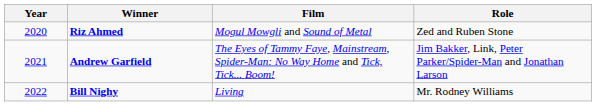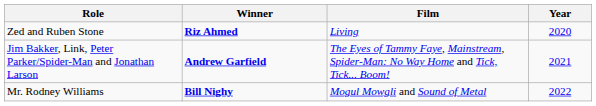 <table class="wikitable" width="95%" cellpadding="5">
 <tr>
-<th width="100"><strong>Year</strong></th>
+<th width="300"><strong>Role</strong></th>
 <th width="250"><strong>Winner</strong></th>
 <th width="350"><strong>Film</strong></th>
-<th width="300"><strong>Role</strong></th>
+<th width="100"><strong>Year</strong></th>
 </tr>
 <tr>
+<td>Zed and Ruben Stone</td>
+<td><strong><a href='#'>Riz Ahmed</a></strong></td>
+<td><em><a href='#'>Living</a></em></td>
 <td style="text-align:center;"><a href='#'>2020</a></td>
-<td><strong><a href='#'>Riz Ahmed</a></strong></td>
-<td><em><a href='#'>Mogul Mowgli</a></em> and <em><a href='#'>Sound of Metal</a></em></td>
-<td>Zed and Ruben Stone</td>
 </tr>
 <tr>
-<td style="text-align:center;"><a href='#'>2021</a></td>
+<td><a href='#'>Jim Bakker</a>, Link, <a href='#'>Peter Parker/Spider-Man</a> and <a href='#'>Jonathan Larson</a></td>
 <td><strong><a href='#'>Andrew Garfield</a></strong></td>
 <td><em><a href='#'>The Eyes of Tammy Faye</a></em>, <em><a href='#'>Mainstream</a></em>, <em><a href='#'>Spider-Man: No Way Home</a></em> and <em><a href='#'>Tick, Tick... Boom!</a></em></td>
-<td><a href='#'>Jim Bakker</a>, Link, <a href='#'>Peter Parker/Spider-Man</a> and <a href='#'>Jonathan Larson</a></td>
+<td style="text-align:center;"><a href='#'>2021</a></td>
 </tr>
 <tr>
+<td>Mr. Rodney Williams</td>
+<td><strong><a href='#'>Bill Nighy</a></strong></td>
+<td><em><a href='#'>Mogul Mowgli</a></em> and <em><a href='#'>Sound of Metal</a></em></td>
 <td style="text-align:center;"><a href='#'>2022</a></td>
-<td><strong><a href='#'>Bill Nighy</a></strong></td>
-<td><em><a href='#'>Living</a></em></td>
-<td>Mr. Rodney Williams</td>
 </tr>
 </table>
